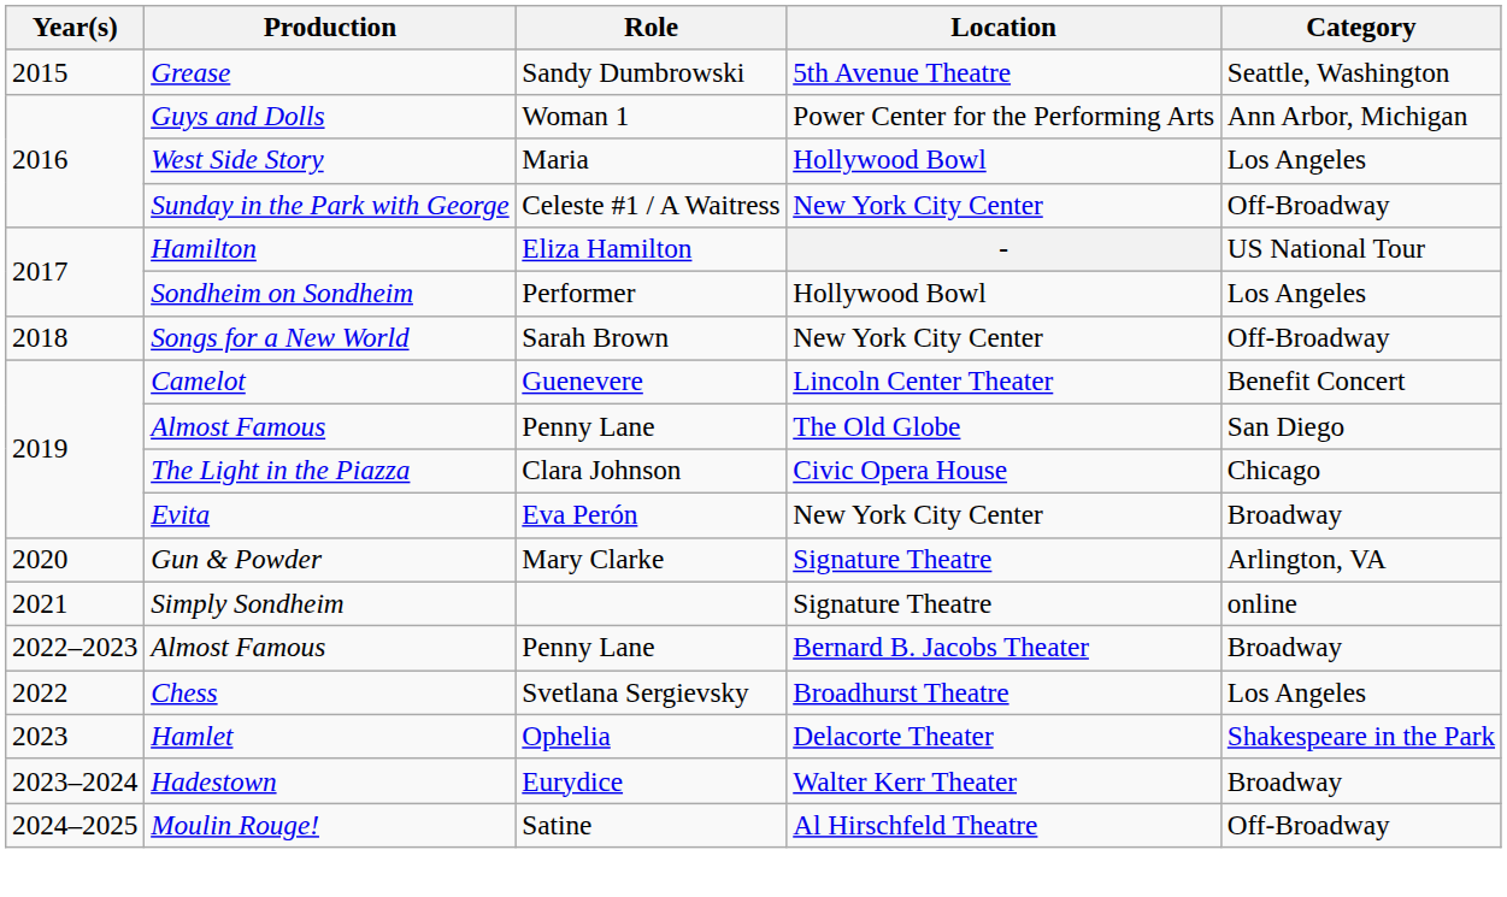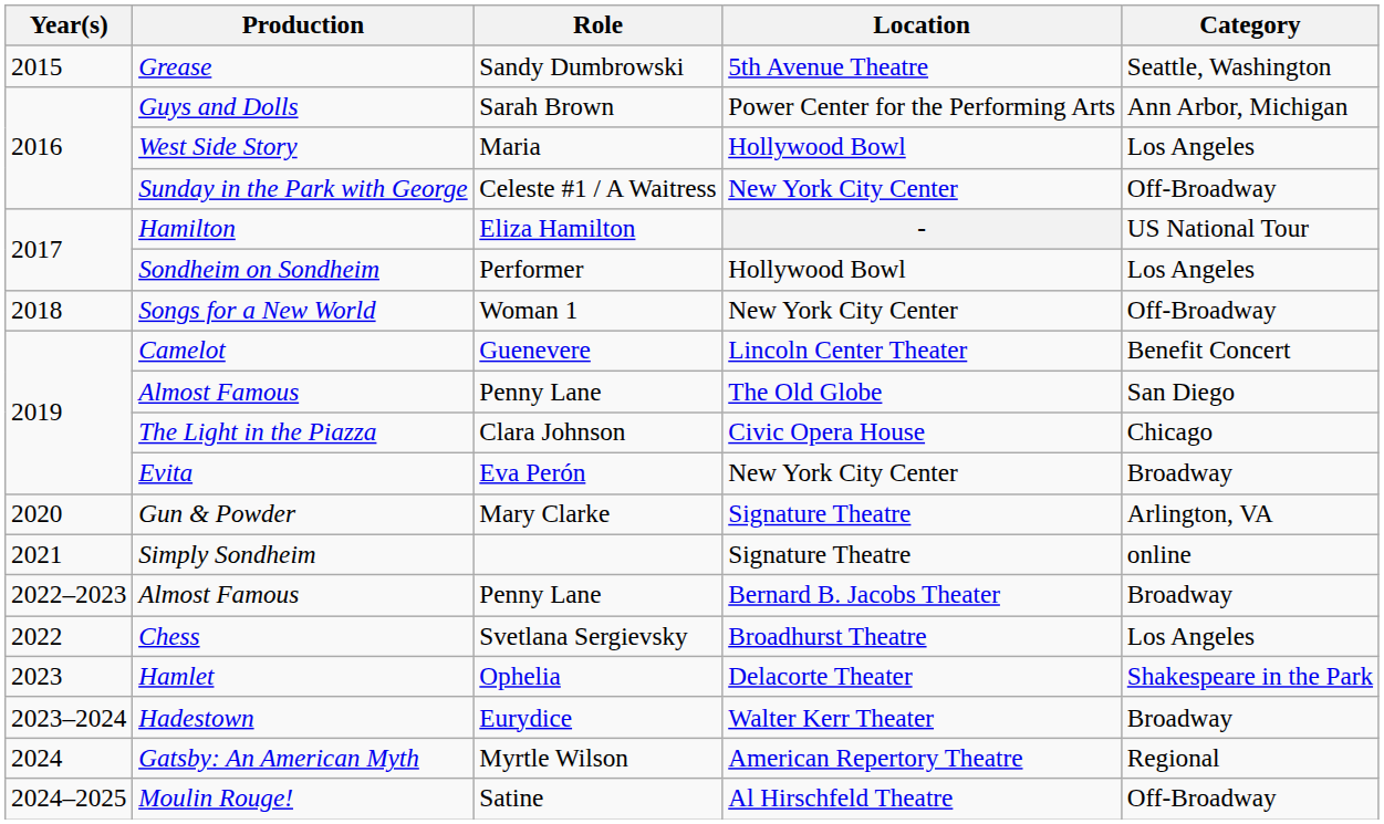 <table class="wikitable">
 <tr>
 <th>Year(s)</th>
 <th>Production</th>
 <th>Role</th>
 <th>Location</th>
 <th>Category</th>
 </tr>
 <tr>
 <td>2015</td>
 <td><a href='#'><em>Grease</em></a></td>
 <td>Sandy Dumbrowski</td>
 <td><a href='#'>5th Avenue Theatre</a></td>
 <td>Seattle, Washington</td>
 </tr>
 <tr>
 <td rowspan="3">2016</td>
 <td><em><a href='#'>Guys and Dolls</a></em></td>
-<td>Woman 1</td>
+<td>Sarah Brown</td>
 <td>Power Center for the Performing Arts</td>
 <td>Ann Arbor, Michigan</td>
 </tr>
 <tr>
 <td><em><a href='#'>West Side Story</a></em></td>
 <td>Maria</td>
 <td><a href='#'>Hollywood Bowl</a></td>
 <td>Los Angeles<em></em></td>
 </tr>
 <tr>
 <td><em><a href='#'>Sunday in the Park with George</a></em></td>
 <td>Celeste #1 / A Waitress</td>
 <td><a href='#'>New York City Center</a></td>
 <td>Off-Broadway</td>
 </tr>
 <tr>
 <td rowspan="2">2017</td>
 <td><a href='#'><em>Hamilton</em></a></td>
 <td><a href='#'>Eliza Hamilton</a></td>
 <th>-</th>
 <td>US National Tour<em></em></td>
 </tr>
 <tr>
 <td><em><a href='#'>Sondheim on Sondheim</a></em></td>
 <td>Performer</td>
 <td>Hollywood Bowl</td>
 <td>Los Angeles</td>
 </tr>
 <tr>
 <td>2018</td>
 <td><em><a href='#'>Songs for a New World</a></em></td>
-<td>Sarah Brown</td>
+<td>Woman 1</td>
 <td>New York City Center</td>
 <td>Off-Broadway</td>
 </tr>
 <tr>
 <td rowspan="4">2019</td>
 <td><em><a href='#'>Camelot</a></em></td>
 <td><a href='#'>Guenevere</a></td>
 <td><a href='#'>Lincoln Center Theater</a></td>
 <td>Benefit Concert</td>
 </tr>
 <tr>
 <td><em><a href='#'>Almost Famous</a></em></td>
 <td>Penny Lane</td>
 <td><a href='#'>The Old Globe</a></td>
 <td>San Diego</td>
 </tr>
 <tr>
 <td><a href='#'><em>The Light in the Piazza</em></a></td>
 <td>Clara Johnson</td>
 <td><a href='#'>Civic Opera House</a></td>
 <td>Chicago</td>
 </tr>
 <tr>
 <td><a href='#'><em>Evita</em></a></td>
 <td><a href='#'>Eva Perón</a></td>
 <td>New York City Center</td>
 <td>Broadway</td>
 </tr>
 <tr>
 <td>2020</td>
 <td><em>Gun & Powder</em></td>
 <td>Mary Clarke</td>
 <td><a href='#'>Signature Theatre</a></td>
 <td>Arlington, VA</td>
 </tr>
 <tr>
 <td>2021</td>
 <td><em>Simply Sondheim</em></td>
 <td></td>
 <td>Signature Theatre</td>
 <td>online</td>
 </tr>
 <tr>
 <td>2022–2023</td>
 <td><em>Almost Famous</em></td>
 <td>Penny Lane</td>
 <td><a href='#'>Bernard B. Jacobs Theater</a></td>
 <td>Broadway</td>
 </tr>
 <tr>
 <td>2022</td>
 <td><em><a href='#'>Chess</a></em></td>
 <td>Svetlana Sergievsky</td>
 <td><a href='#'>Broadhurst Theatre</a></td>
 <td>Los Angeles</td>
 </tr>
 <tr>
 <td>2023</td>
 <td><em><a href='#'>Hamlet</a></em></td>
 <td><a href='#'>Ophelia</a></td>
 <td><a href='#'>Delacorte Theater</a></td>
 <td><a href='#'>Shakespeare in the Park</a></td>
 </tr>
 <tr>
 <td>2023–2024</td>
 <td><em><a href='#'>Hadestown</a></em></td>
 <td><a href='#'>Eurydice</a></td>
 <td><a href='#'>Walter Kerr Theater</a></td>
 <td>Broadway</td>
 </tr>
 <tr>
+<td>2024</td>
+<td><em><a href='#'>Gatsby: An American Myth</a></em></td>
+<td>Myrtle Wilson</td>
+<td><a href='#'>American Repertory Theatre</a></td>
+<td>Regional</td>
+</tr>
+<tr>
 <td>2024–2025</td>
 <td><a href='#'><em>Moulin Rouge!</em></a></td>
 <td>Satine</td>
 <td><a href='#'>Al Hirschfeld Theatre</a></td>
 <td>Off-Broadway<em></em></td>
 </tr>
 </table>
